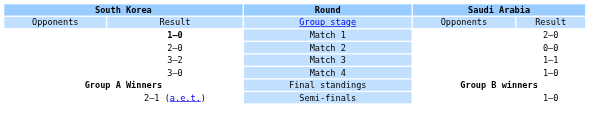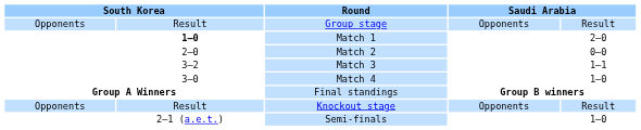 <table style="width:100%; text-align:center">
 <tr style="vertical-align:top; background:#99CCFF">
 <th colspan="2">South Korea</th>
 <th>Round</th>
 <th colspan="2">Saudi Arabia</th>
 </tr>
 <tr style="vertical-align:top; background:#C1E0FF">
 <td>Opponents</td>
 <td>Result</td>
 <td><a href='#'>Group stage</a></td>
 <td>Opponents</td>
 <td>Result</td>
 </tr>
 <tr>
 <td align="left"></td>
 <td><strong>1–0</strong></td>
 <td style="background:#C1E0FF">Match 1</td>
 <td align="left"></td>
 <td>2–0</td>
 </tr>
 <tr>
 <td align="left"></td>
 <td>2–0</td>
 <td style="background:#C1E0FF">Match 2</td>
 <td align="left"></td>
 <td>0–0</td>
 </tr>
 <tr>
 <td align="left"></td>
 <td>3–2</td>
 <td style="background:#C1E0FF">Match 3</td>
 <td align="left"></td>
 <td>1–1</td>
 </tr>
 <tr>
 <td align="left"></td>
 <td>3–0</td>
 <td style="background:#C1E0FF">Match 4</td>
 <td align="left"></td>
 <td>1–0</td>
 </tr>
 <tr>
 <td colspan="2" style="text-align:center"><strong>Group A Winners</strong><br><div></div></td>
 <td style="background:#C1E0FF">Final standings</td>
 <td colspan="2" style="text-align:center"><strong>Group B winners</strong><br><div></div></td>
 </tr>
+<tr style="vertical-align:top; background:#C1E0FF">
+<td>Opponents</td>
+<td>Result</td>
+<td><a href='#'>Knockout stage</a></td>
+<td>Opponents</td>
+<td>Result</td>
+</tr>
 <tr>
 <td align="left"></td>
 <td>2–1 (<a href='#'>a.e.t.</a>)</td>
 <td style="background:#C1E0FF">Semi-finals</td>
 <td align="left"></td>
 <td>1–0</td>
 </tr>
 </table>
